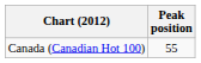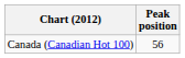 <table class="wikitable sortable">
 <tr>
 <th>Chart (2012)</th>
 <th>Peak<br>position</th>
 </tr>
 <tr>
 <td>Canada (<a href='#'>Canadian Hot 100</a>)</td>
-<td style="text-align:center;">55</td>
+<td style="text-align:center;">56</td>
 </tr>
 </table>
